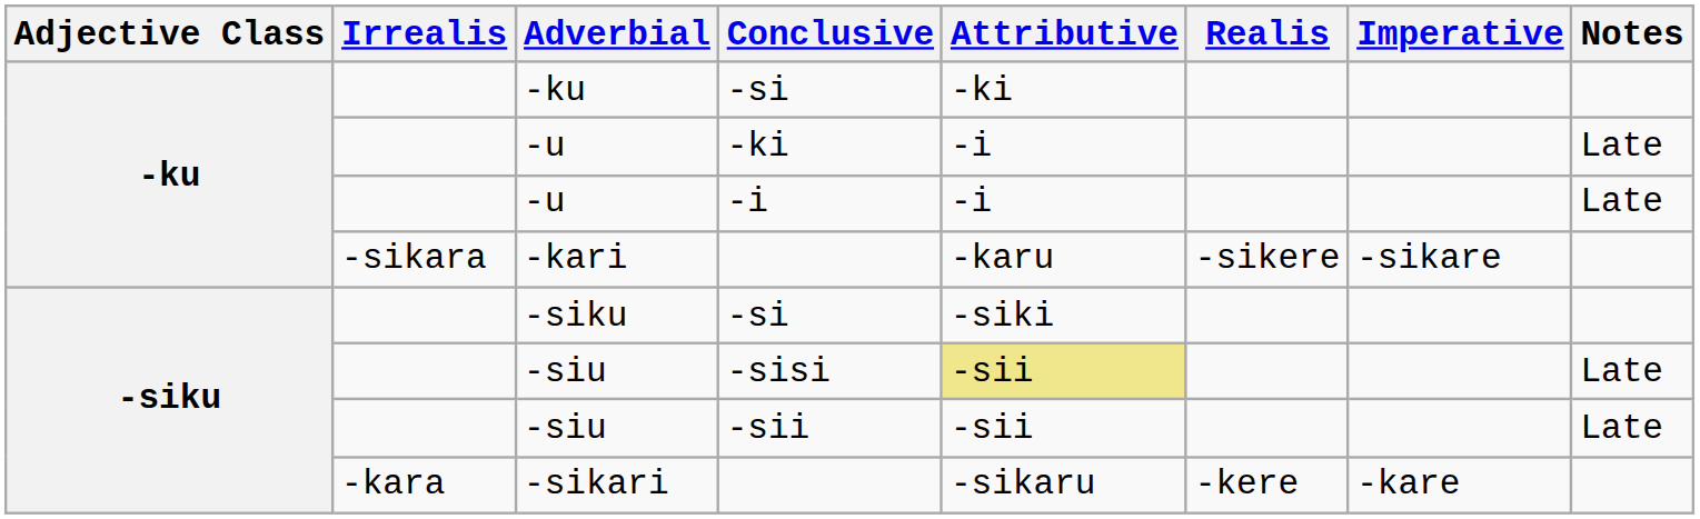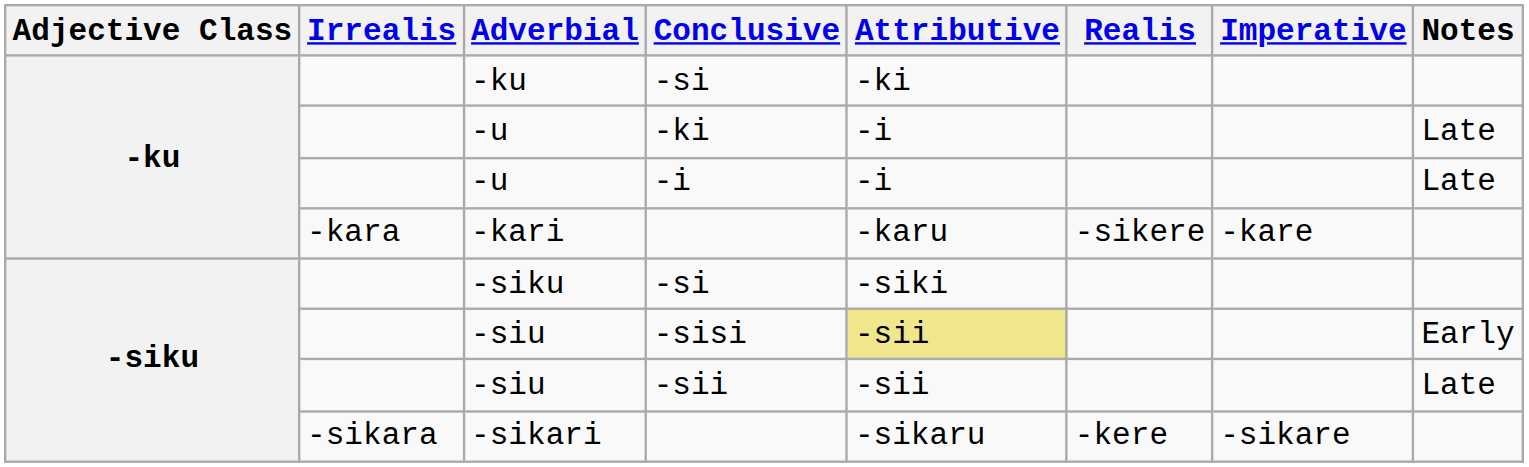 <table class="wikitable">
 <tr>
 <th>Adjective Class</th>
 <th><a href='#'>Irrealis</a></th>
 <th><a href='#'>Adverbial</a></th>
 <th><a href='#'>Conclusive</a></th>
 <th><a href='#'>Attributive</a></th>
 <th><a href='#'>Realis</a></th>
 <th><a href='#'>Imperative</a></th>
 <th>Notes</th>
 </tr>
 <tr>
 <th rowspan="4">-ku</th>
 <td> </td>
 <td>-ku</td>
 <td>-si</td>
 <td>-ki</td>
 <td> </td>
 <td> </td>
 <td> </td>
 </tr>
 <tr>
 <td> </td>
 <td>-u</td>
 <td>-ki</td>
 <td>-i</td>
 <td> </td>
 <td> </td>
 <td>Late</td>
 </tr>
 <tr>
 <td> </td>
 <td>-u</td>
 <td>-i</td>
 <td>-i</td>
 <td> </td>
 <td> </td>
 <td>Late</td>
 </tr>
 <tr>
-<td>-sikara</td>
+<td>-kara</td>
 <td>-kari</td>
 <td> </td>
 <td>-karu</td>
 <td>-sikere</td>
-<td>-sikare</td>
+<td>-kare</td>
 <td> </td>
 </tr>
 <tr>
 <th rowspan="4">-siku</th>
 <td> </td>
 <td>-siku</td>
 <td>-si</td>
 <td>-siki</td>
 <td> </td>
 <td> </td>
 <td> </td>
 </tr>
 <tr>
 <td> </td>
 <td>-siu</td>
 <td>-sisi</td>
 <td style="background: khaki;">-sii</td>
 <td> </td>
 <td> </td>
-<td>Late</td>
+<td>Early</td>
 </tr>
 <tr>
 <td> </td>
 <td>-siu</td>
 <td>-sii</td>
 <td>-sii</td>
 <td> </td>
 <td> </td>
 <td>Late</td>
 </tr>
 <tr>
-<td>-kara</td>
+<td>-sikara</td>
 <td>-sikari</td>
 <td> </td>
 <td>-sikaru</td>
 <td>-kere</td>
-<td>-kare</td>
+<td>-sikare</td>
 <td> </td>
 </tr>
 </table>
